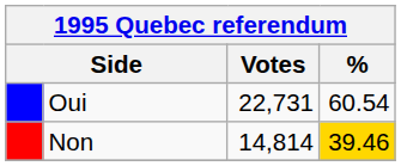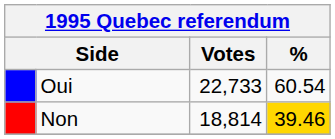 <table class="wikitable" style="font-size: 95%; clear:both">
 <tr style="background-color:#E9E9E9">
 <th colspan=4><a href='#'>1995 Quebec referendum</a></th>
 </tr>
 <tr style="background-color:#E9E9E9">
 <th colspan=2 style="width: 130px">Side</th>
 <th style="width: 50px">Votes</th>
 <th style="width: 40px">%</th>
 </tr>
 <tr>
 <td bgcolor="blue"></td>
 <td>Oui</td>
-<td align="right">22,731</td>
+<td align="right">22,733</td>
 <td align="right">60.54</td>
 </tr>
 <tr>
 <td bgcolor="red"></td>
 <td>Non</td>
-<td align="right">14,814</td>
+<td align="right">18,814</td>
 <td align="right" style="background: gold;">39.46</td>
 </tr>
 <tr>
 </tr>
 </table>
